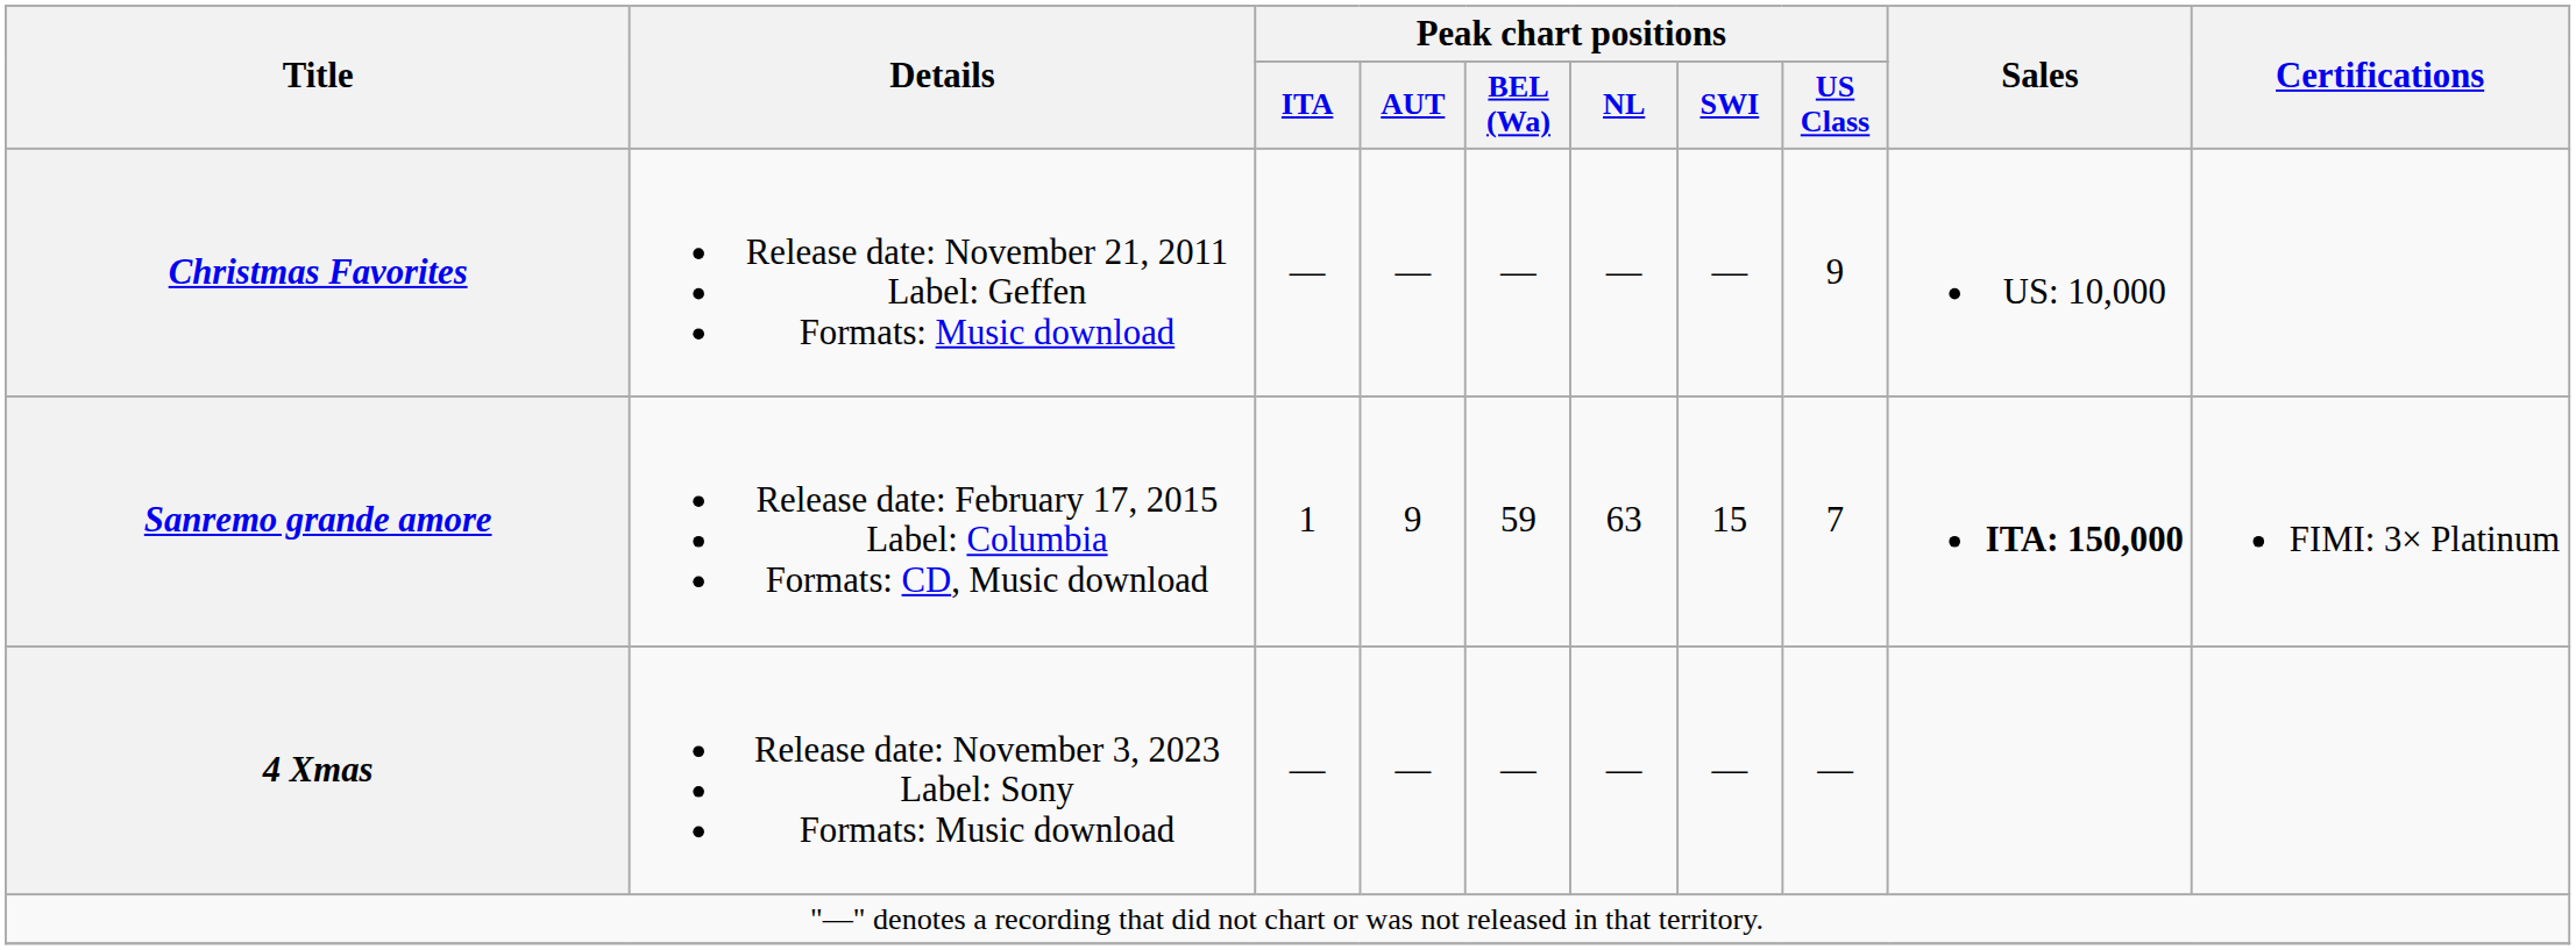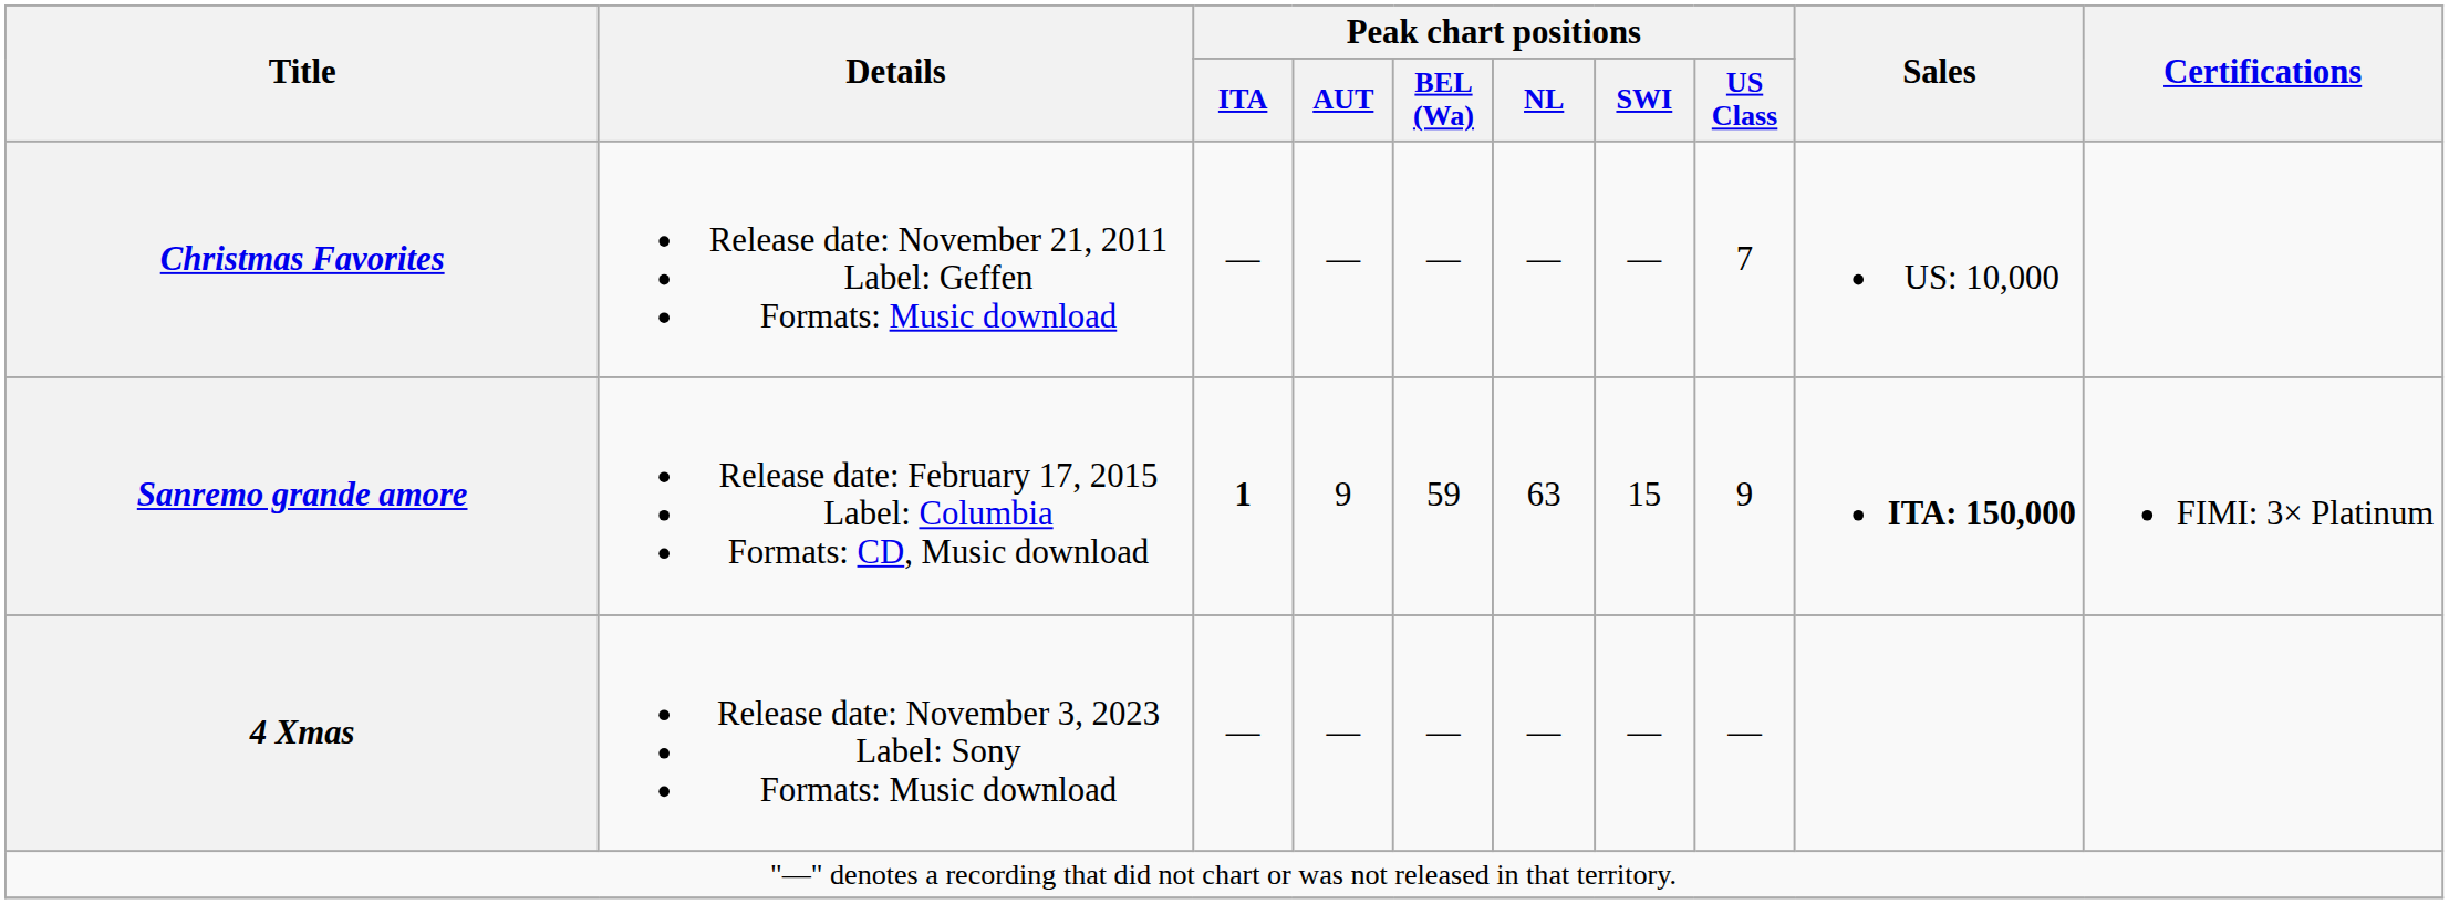 <table class="wikitable plainrowheaders" style="text-align:center;">
 <tr>
 <th scope="col" rowspan="2" style="width:17em;">Title</th>
 <th scope="col" rowspan="2" style="width:17em;">Details</th>
 <th scope="col" colspan="6">Peak chart positions</th>
 <th scope="col" rowspan="2">Sales</th>
 <th scope="col" rowspan="2"><a href='#'>Certifications</a></th>
 </tr>
 <tr>
 <th scope="col" style="width:3em;font-size:85%;"><a href='#'>ITA</a><br></th>
 <th scope="col" style="width:3em;font-size:85%;"><a href='#'>AUT</a><br></th>
 <th scope="col" style="width:3em;font-size:85%;"><a href='#'>BEL<br>(Wa)</a><br></th>
 <th scope="col" style="width:3em;font-size:85%;"><a href='#'>NL</a><br></th>
 <th scope="col" style="width:3em;font-size:85%;"><a href='#'>SWI</a><br></th>
 <th scope="col" style="width:3em;font-size:85%;"><a href='#'>US<br>Class</a><br></th>
 </tr>
 <tr>
 <th scope="row"><em><a href='#'>Christmas Favorites</a></em></th>
 <td><br><ul><li>Release date: November 21, 2011</li><li>Label: Geffen</li><li>Formats: <a href='#'>Music download</a></li></ul></td>
 <td>—</td>
 <td>—</td>
 <td>—</td>
 <td>—</td>
 <td>—</td>
-<td>9</td>
+<td>7</td>
 <td><br><ul><li>US: 10,000</li></ul></td>
 <td></td>
 </tr>
 <tr>
 <th scope="row"><em><a href='#'>Sanremo grande amore</a></em></th>
 <td><br><ul><li>Release date: February 17, 2015</li><li>Label: <a href='#'>Columbia</a></li><li>Formats: <a href='#'>CD</a>, Music download</li></ul></td>
-<td>1</td>
+<td><strong>1</strong></td>
 <td>9</td>
 <td>59</td>
 <td>63</td>
 <td>15</td>
-<td>7</td>
+<td>9</td>
 <td><strong><br><ul><li>ITA: 150,000</li></ul></strong></td>
 <td><br><ul><li>FIMI: 3× Platinum</li></ul></td>
 </tr>
 <tr>
 <th scope="row"><em>4 Xmas</em></th>
 <td><br><ul><li>Release date: November 3, 2023</li><li>Label: Sony</li><li>Formats: Music download</li></ul></td>
 <td>—</td>
 <td>—</td>
 <td>—</td>
 <td>—</td>
 <td>—</td>
 <td>—</td>
 <td></td>
 <td></td>
 </tr>
 <tr>
 <td colspan="20" style="font-size:85%">"—" denotes a recording that did not chart or was not released in that territory.</td>
 </tr>
 <tr>
 </tr>
 </table>
